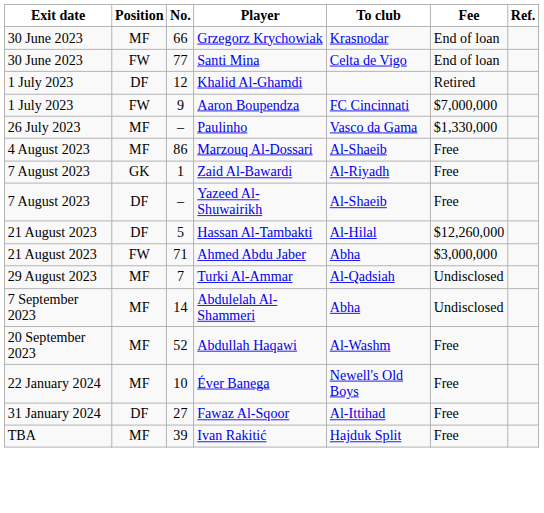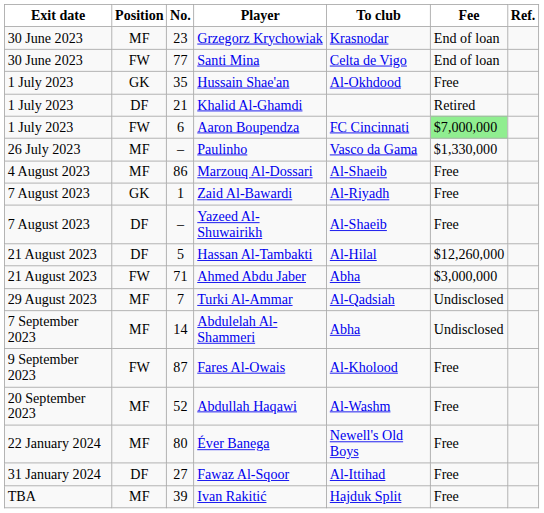 <table class="wikitable sortable">
 <tr>
 <th style="background:white; color:black;"><strong>Exit date</strong></th>
 <th style="background:white; color:black;"><strong>Position</strong></th>
 <th style="background:white; color:black;"><strong>No.</strong></th>
 <th style="background:white; color:black;"><strong>Player</strong></th>
 <th style="background:white; color:black;"><strong>To club</strong></th>
 <th style="background:white; color:black;"><strong>Fee</strong></th>
 <th style="background:white; color:black;"><strong>Ref.</strong></th>
 </tr>
 <tr>
 <td>30 June 2023</td>
 <td style="text-align:center;">MF</td>
-<td style="text-align:center;">66</td>
+<td style="text-align:center;">23</td>
 <td style="text-align:left;"> <a href='#'>Grzegorz Krychowiak</a></td>
 <td style="text-align:left;"> <a href='#'>Krasnodar</a></td>
 <td>End of loan</td>
 <td></td>
 </tr>
 <tr>
 <td>30 June 2023</td>
 <td style="text-align:center;">FW</td>
 <td style="text-align:center;">77</td>
 <td style="text-align:left;"> <a href='#'>Santi Mina</a></td>
 <td style="text-align:left;"> <a href='#'>Celta de Vigo</a></td>
 <td>End of loan</td>
 <td></td>
 </tr>
 <tr>
 <td>1 July 2023</td>
+<td style="text-align:center;">GK</td>
+<td style="text-align:center;">35</td>
+<td style="text-align:left;"> <a href='#'>Hussain Shae'an</a></td>
+<td style="text-align:left;"> <a href='#'>Al-Okhdood</a></td>
+<td>Free</td>
+<td></td>
+</tr>
+<tr>
+<td>1 July 2023</td>
 <td style="text-align:center;">DF</td>
-<td style="text-align:center;">12</td>
+<td style="text-align:center;">21</td>
 <td style="text-align:left;"> <a href='#'>Khalid Al-Ghamdi</a></td>
 <td style="text-align:left;"></td>
 <td>Retired</td>
 <td></td>
 </tr>
 <tr>
 <td>1 July 2023</td>
 <td style="text-align:center;">FW</td>
-<td style="text-align:center;">9</td>
+<td style="text-align:center;">6</td>
 <td style="text-align:left;"> <a href='#'>Aaron Boupendza</a></td>
 <td style="text-align:left;"> <a href='#'>FC Cincinnati</a></td>
-<td>$7,000,000</td>
+<td style="background: lightgreen;">$7,000,000</td>
 <td></td>
 </tr>
 <tr>
 <td>26 July 2023</td>
 <td style="text-align:center;">MF</td>
 <td style="text-align:center;">–</td>
 <td style="text-align:left;"> <a href='#'>Paulinho</a></td>
 <td style="text-align:left;"> <a href='#'>Vasco da Gama</a></td>
 <td>$1,330,000</td>
 <td></td>
 </tr>
 <tr>
 <td>4 August 2023</td>
 <td style="text-align:center;">MF</td>
 <td style="text-align:center;">86</td>
 <td style="text-align:left;"> <a href='#'>Marzouq Al-Dossari</a></td>
 <td style="text-align:left;"> <a href='#'>Al-Shaeib</a></td>
 <td>Free</td>
 <td></td>
 </tr>
 <tr>
 <td>7 August 2023</td>
 <td style="text-align:center;">GK</td>
 <td style="text-align:center;">1</td>
 <td style="text-align:left;"> <a href='#'>Zaid Al-Bawardi</a></td>
 <td style="text-align:left;"> <a href='#'>Al-Riyadh</a></td>
 <td>Free</td>
 <td></td>
 </tr>
 <tr>
 <td>7 August 2023</td>
 <td style="text-align:center;">DF</td>
 <td style="text-align:center;">–</td>
 <td style="text-align:left;"> <a href='#'>Yazeed Al-Shuwairikh</a></td>
 <td style="text-align:left;"> <a href='#'>Al-Shaeib</a></td>
 <td>Free</td>
 <td></td>
 </tr>
 <tr>
 <td>21 August 2023</td>
 <td style="text-align:center;">DF</td>
 <td style="text-align:center;">5</td>
 <td style="text-align:left;"> <a href='#'>Hassan Al-Tambakti</a></td>
 <td style="text-align:left;"> <a href='#'>Al-Hilal</a></td>
 <td>$12,260,000</td>
 <td></td>
 </tr>
 <tr>
 <td>21 August 2023</td>
 <td style="text-align:center;">FW</td>
 <td style="text-align:center;">71</td>
 <td style="text-align:left;"> <a href='#'>Ahmed Abdu Jaber</a></td>
 <td style="text-align:left;"> <a href='#'>Abha</a></td>
 <td>$3,000,000</td>
 <td></td>
 </tr>
 <tr>
 <td>29 August 2023</td>
 <td style="text-align:center;">MF</td>
 <td style="text-align:center;">7</td>
 <td style="text-align:left;"> <a href='#'>Turki Al-Ammar</a></td>
 <td style="text-align:left;"> <a href='#'>Al-Qadsiah</a></td>
 <td>Undisclosed</td>
 <td></td>
 </tr>
 <tr>
 <td>7 September 2023</td>
 <td style="text-align:center;">MF</td>
 <td style="text-align:center;">14</td>
 <td style="text-align:left;"> <a href='#'>Abdulelah Al-Shammeri</a></td>
 <td style="text-align:left;"> <a href='#'>Abha</a></td>
 <td>Undisclosed</td>
 <td></td>
 </tr>
 <tr>
+<td>9 September 2023</td>
+<td style="text-align:center;">FW</td>
+<td style="text-align:center;">87</td>
+<td style="text-align:left;"> <a href='#'>Fares Al-Owais</a></td>
+<td style="text-align:left;"> <a href='#'>Al-Kholood</a></td>
+<td>Free</td>
+<td></td>
+</tr>
+<tr>
 <td>20 September 2023</td>
 <td style="text-align:center;">MF</td>
 <td style="text-align:center;">52</td>
 <td style="text-align:left;"> <a href='#'>Abdullah Haqawi</a></td>
 <td style="text-align:left;"> <a href='#'>Al-Washm</a></td>
 <td>Free</td>
 <td></td>
 </tr>
 <tr>
 <td>22 January 2024</td>
 <td style="text-align:center;">MF</td>
-<td style="text-align:center;">10</td>
+<td style="text-align:center;">80</td>
 <td style="text-align:left;"> <a href='#'>Éver Banega</a></td>
 <td style="text-align:left;"> <a href='#'>Newell's Old Boys</a></td>
 <td>Free</td>
 <td></td>
 </tr>
 <tr>
 <td>31 January 2024</td>
 <td style="text-align:center;">DF</td>
 <td style="text-align:center;">27</td>
 <td style="text-align:left;"> <a href='#'>Fawaz Al-Sqoor</a></td>
 <td style="text-align:left;"> <a href='#'>Al-Ittihad</a></td>
 <td>Free</td>
 <td></td>
 </tr>
 <tr>
 <td>TBA</td>
 <td style="text-align:center;">MF</td>
 <td style="text-align:center;">39</td>
 <td style="text-align:left;"> <a href='#'>Ivan Rakitić</a></td>
 <td style="text-align:left;"> <a href='#'>Hajduk Split</a></td>
 <td>Free</td>
 </tr>
 </table>
